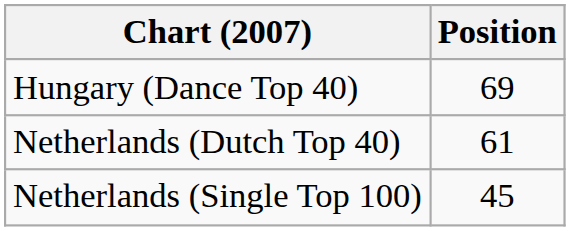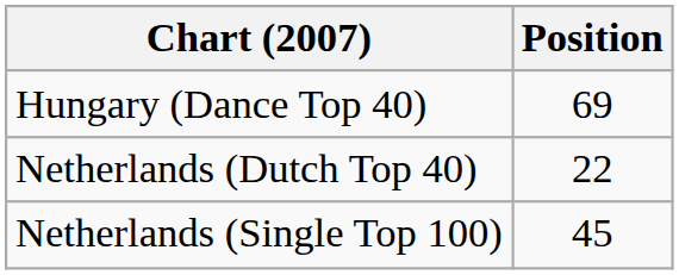 <table class="wikitable sortable">
 <tr>
 <th>Chart (2007)</th>
 <th>Position</th>
 </tr>
 <tr>
 <td>Hungary (Dance Top 40)</td>
 <td align="center">69</td>
 </tr>
 <tr>
 <td>Netherlands (Dutch Top 40)</td>
-<td align="center">61</td>
+<td align="center">22</td>
 </tr>
 <tr>
 <td>Netherlands (Single Top 100)</td>
 <td align="center">45</td>
 </tr>
 </table>
